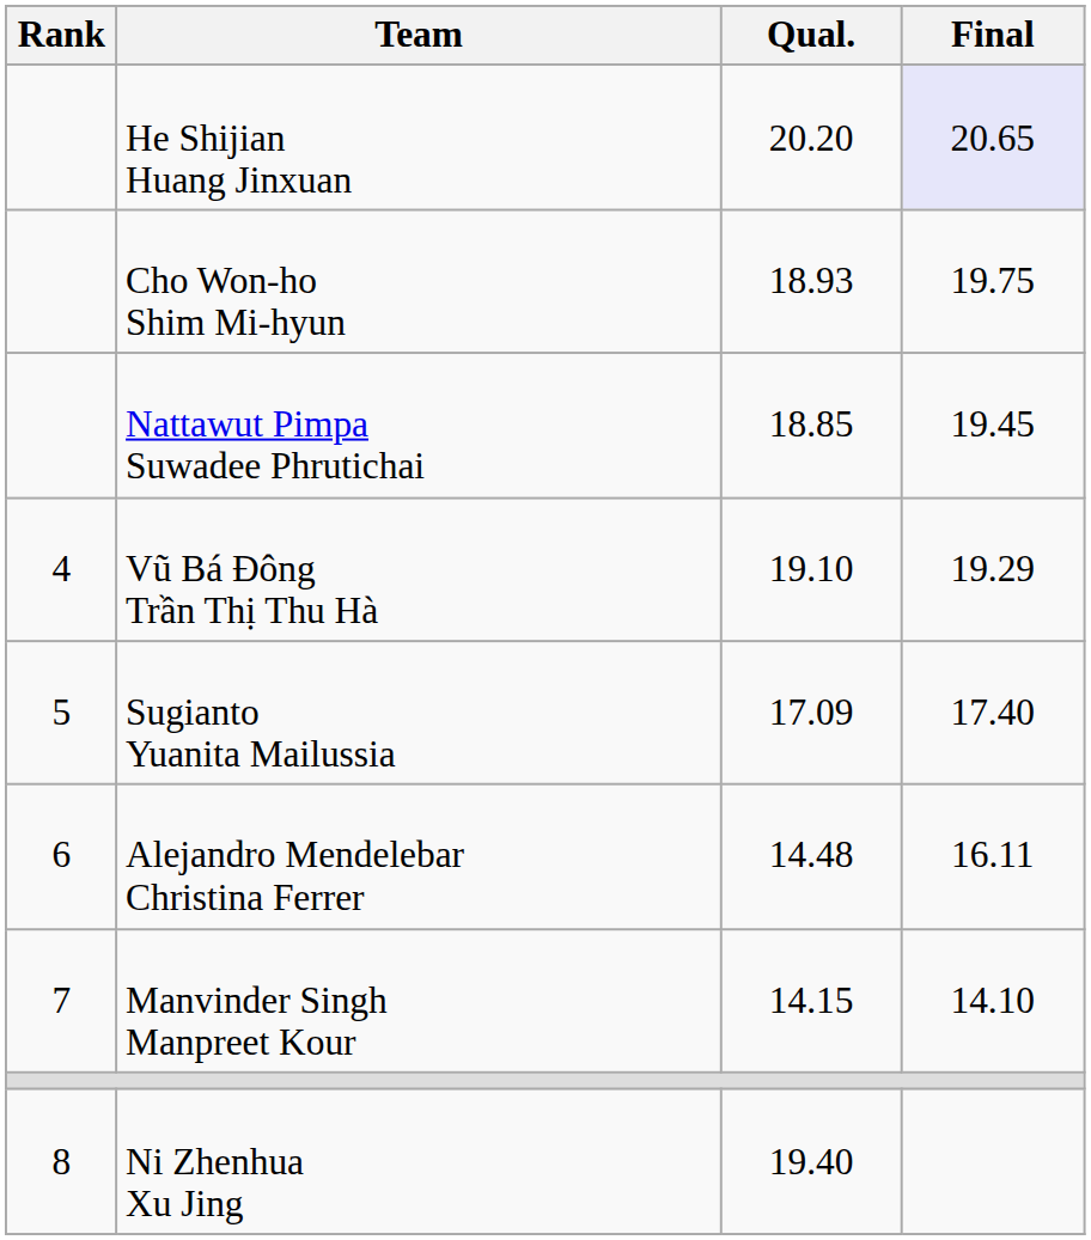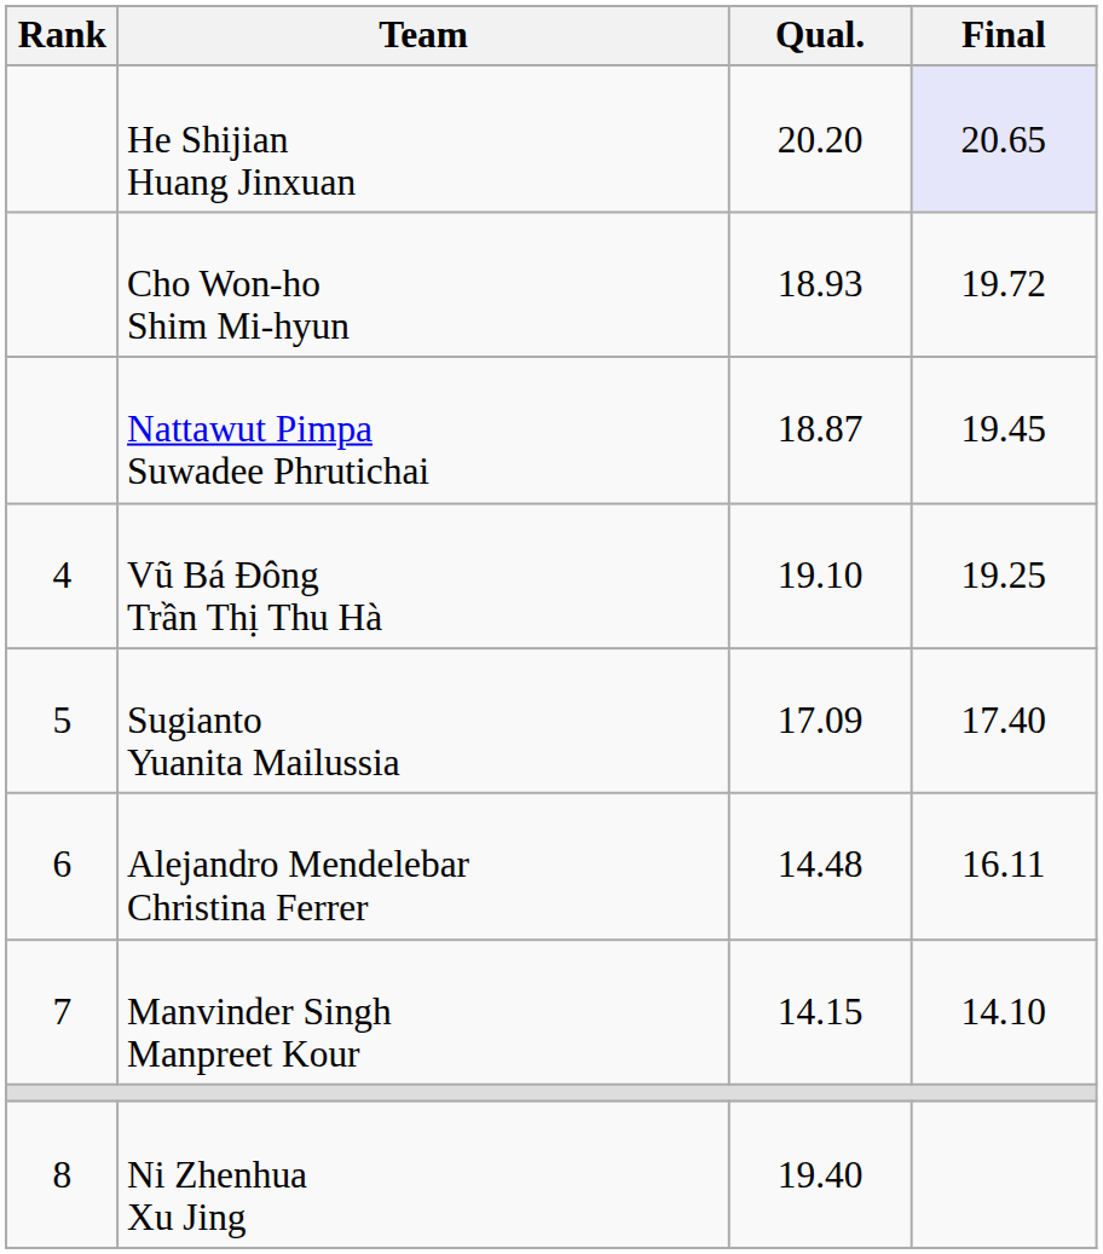 <table class=wikitable style="text-align:center">
 <tr>
 <th width=40>Rank</th>
 <th width=250>Team</th>
 <th width=70>Qual.</th>
 <th width=70>Final</th>
 </tr>
 <tr>
 <td></td>
 <td align=left><br>He Shijian<br>Huang Jinxuan</td>
 <td>20.20</td>
 <td style="background: lavender;">20.65</td>
 </tr>
 <tr>
 <td></td>
 <td align=left><br>Cho Won-ho<br>Shim Mi-hyun</td>
 <td>18.93</td>
-<td>19.75</td>
+<td>19.72</td>
 </tr>
 <tr>
 <td></td>
 <td align=left><br><a href='#'>Nattawut Pimpa</a><br>Suwadee Phrutichai</td>
-<td>18.85</td>
+<td>18.87</td>
 <td>19.45</td>
 </tr>
 <tr>
 <td>4</td>
 <td align=left><br>Vũ Bá Đông<br>Trần Thị Thu Hà</td>
 <td>19.10</td>
-<td>19.29</td>
+<td>19.25</td>
 </tr>
 <tr>
 <td>5</td>
 <td align=left><br>Sugianto<br>Yuanita Mailussia</td>
 <td>17.09</td>
 <td>17.40</td>
 </tr>
 <tr>
 <td>6</td>
 <td align=left><br>Alejandro Mendelebar<br>Christina Ferrer</td>
 <td>14.48</td>
 <td>16.11</td>
 </tr>
 <tr>
 <td>7</td>
 <td align=left><br>Manvinder Singh<br>Manpreet Kour</td>
 <td>14.15</td>
 <td>14.10</td>
 </tr>
 <tr bgcolor=#DDDDDD>
 <td colspan=4></td>
 </tr>
 <tr>
 <td>8</td>
 <td align=left><br>Ni Zhenhua<br>Xu Jing</td>
 <td>19.40</td>
 <td></td>
 </tr>
 </table>
